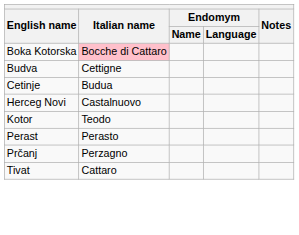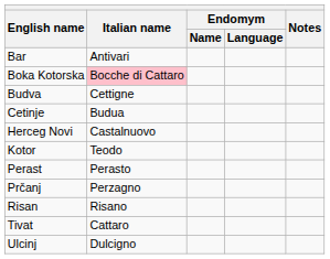 <table class="wikitable sortable">
 <tr>
 <th colspan="5"></th>
 </tr>
 <tr>
 <th rowspan="2">English name</th>
 <th rowspan="2">Italian name</th>
 <th colspan="2">Endomym</th>
 <th rowspan="2">Notes</th>
 </tr>
 <tr>
 <th>Name</th>
 <th>Language</th>
+</tr>
+<tr>
+<td>Bar</td>
+<td>Antivari</td>
+<td></td>
+<td></td>
+<td></td>
 </tr>
 <tr>
 <td>Boka Kotorska</td>
 <td style="background: pink;">Bocche di Cattaro</td>
 <td></td>
 <td></td>
 <td></td>
 </tr>
 <tr>
 <td>Budva</td>
 <td>Cettigne</td>
 <td></td>
 <td></td>
 <td></td>
 </tr>
 <tr>
 <td>Cetinje</td>
 <td>Budua</td>
 <td></td>
 <td></td>
 <td></td>
 </tr>
 <tr>
 <td>Herceg Novi</td>
 <td>Castalnuovo</td>
 <td></td>
 <td></td>
 <td></td>
 </tr>
 <tr>
 <td>Kotor</td>
 <td>Teodo</td>
 <td></td>
 <td></td>
 <td></td>
 </tr>
 <tr>
 <td>Perast</td>
 <td>Perasto</td>
 <td></td>
 <td></td>
 <td></td>
 </tr>
 <tr>
 <td>Prčanj</td>
 <td>Perzagno</td>
 <td></td>
 <td></td>
 <td></td>
 </tr>
 <tr>
+<td>Risan</td>
+<td>Risano</td>
+<td></td>
+<td></td>
+<td></td>
+</tr>
+<tr>
 <td>Tivat</td>
 <td>Cattaro</td>
 <td></td>
 <td></td>
 <td></td>
 </tr>
+<tr>
+<td>Ulcinj</td>
+<td>Dulcigno</td>
+<td></td>
+<td></td>
+<td></td>
+</tr>
 </table>
